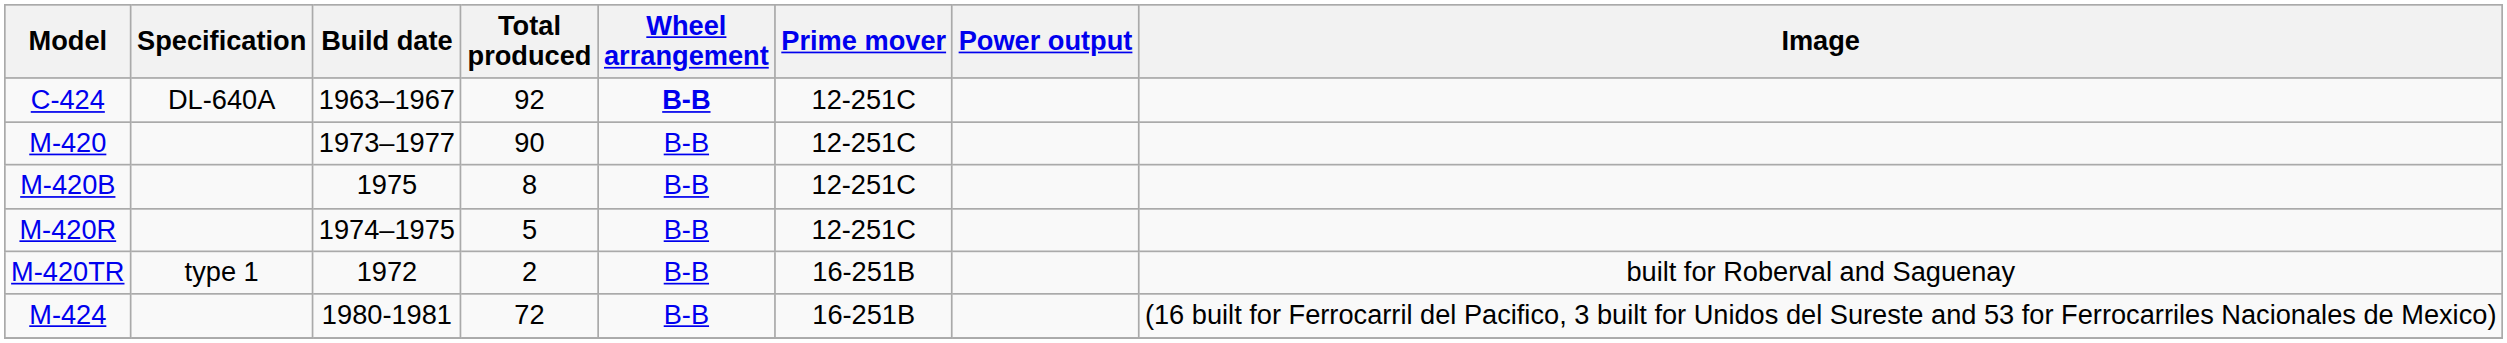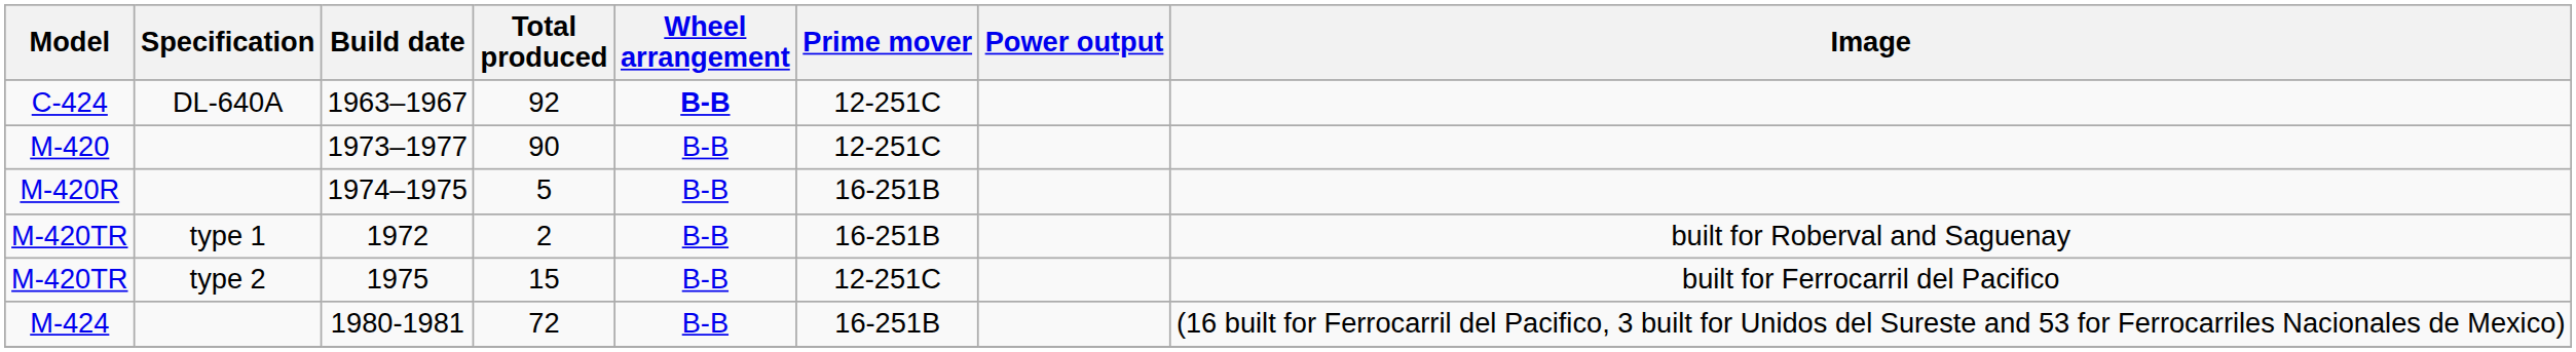 <table class="wikitable sortable">
 <tr>
 <th>Model</th>
 <th>Specification</th>
 <th>Build date</th>
 <th>Total<br>produced</th>
 <th class="unsortable"><a href='#'>Wheel<br>arrangement</a></th>
 <th><a href='#'>Prime mover</a></th>
 <th><a href='#'>Power output</a></th>
 <th class="unsortable">Image</th>
 </tr>
 <tr style=text-align:center>
 <td><a href='#'>C-424</a></td>
 <td>DL-640A</td>
 <td>1963–1967</td>
 <td>92</td>
 <td><strong><a href='#'>B-B</a></strong></td>
 <td>12-251C</td>
 <td></td>
 <td></td>
 </tr>
 <tr style=text-align:center>
 <td><a href='#'>M-420</a></td>
 <td></td>
 <td>1973–1977</td>
 <td>90</td>
 <td><a href='#'>B-B</a></td>
 <td>12-251C</td>
 <td></td>
 <td></td>
 </tr>
 <tr style=text-align:center>
-<td><a href='#'>M-420B</a></td>
-<td></td>
-<td>1975</td>
-<td>8</td>
-<td><a href='#'>B-B</a></td>
-<td>12-251C</td>
-<td></td>
-<td></td>
-</tr>
-<tr style=text-align:center>
 <td><a href='#'>M-420R</a></td>
 <td></td>
 <td>1974–1975</td>
 <td>5</td>
 <td><a href='#'>B-B</a></td>
-<td>12-251C</td>
+<td>16-251B</td>
 <td></td>
 <td></td>
 </tr>
 <tr style=text-align:center>
 <td><a href='#'>M-420TR</a></td>
 <td>type 1</td>
 <td>1972</td>
 <td>2</td>
 <td><a href='#'>B-B</a></td>
 <td>16-251B</td>
 <td></td>
 <td>built for Roberval and Saguenay</td>
 </tr>
 <tr style=text-align:center>
+<td><a href='#'>M-420TR</a></td>
+<td>type 2</td>
+<td>1975</td>
+<td>15</td>
+<td><a href='#'>B-B</a></td>
+<td>12-251C</td>
+<td></td>
+<td>built for Ferrocarril del Pacifico</td>
+</tr>
+<tr style=text-align:center>
 <td><a href='#'>M-424</a></td>
 <td></td>
 <td>1980-1981</td>
 <td>72</td>
 <td><a href='#'>B-B</a></td>
 <td>16-251B</td>
 <td></td>
 <td>(16 built for Ferrocarril del Pacifico, 3 built for Unidos del Sureste and 53 for Ferrocarriles Nacionales de Mexico)</td>
 </tr>
 <tr>
 </tr>
 </table>
